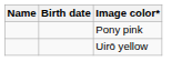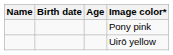 <table class="wikitable" style="text-align:left">
 <tr>
 <th>Name</th>
 <th>Birth date</th>
+<th>Age<br></th>
 <th>Image color*<br></th>
 </tr>
 <tr>
 <td></td>
 <td align="right"></td>
+<td align="center"><br></td>
 <td>Pony pink</td>
 </tr>
 <tr>
 <td></td>
 <td align="right"></td>
+<td align="center"><br></td>
 <td>Uirō yellow</td>
 </tr>
 </table>
